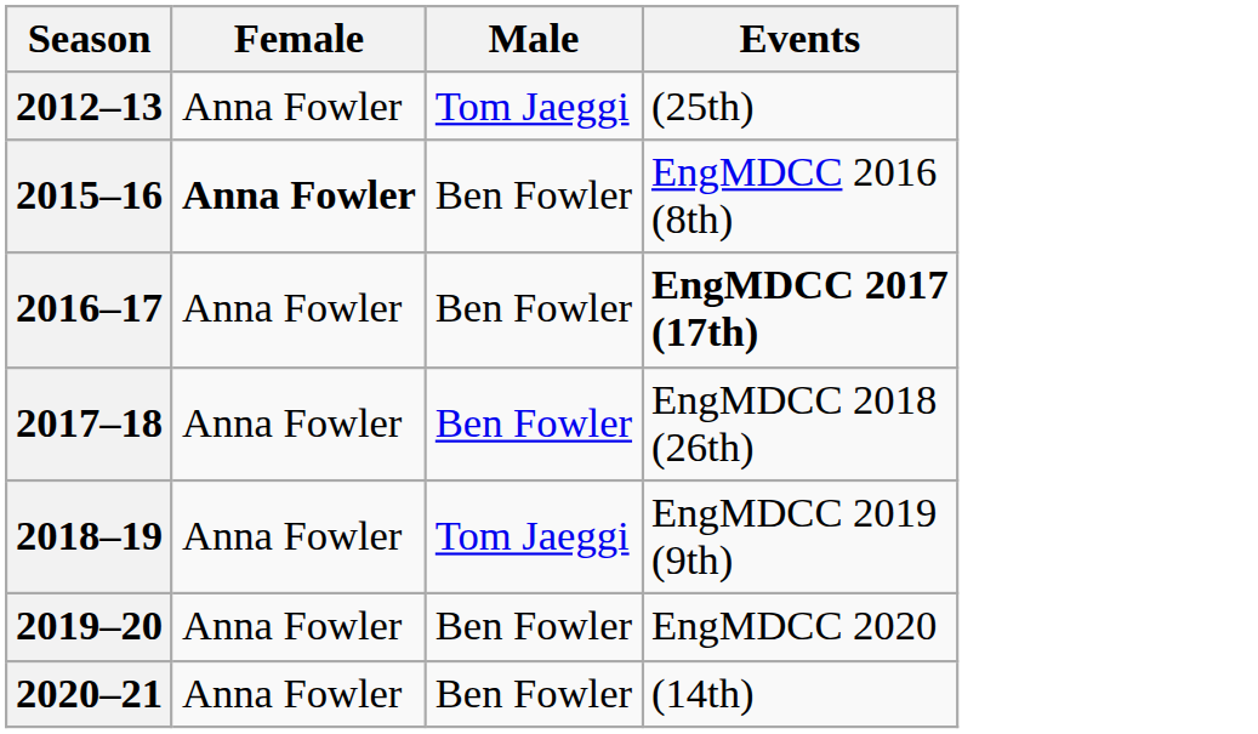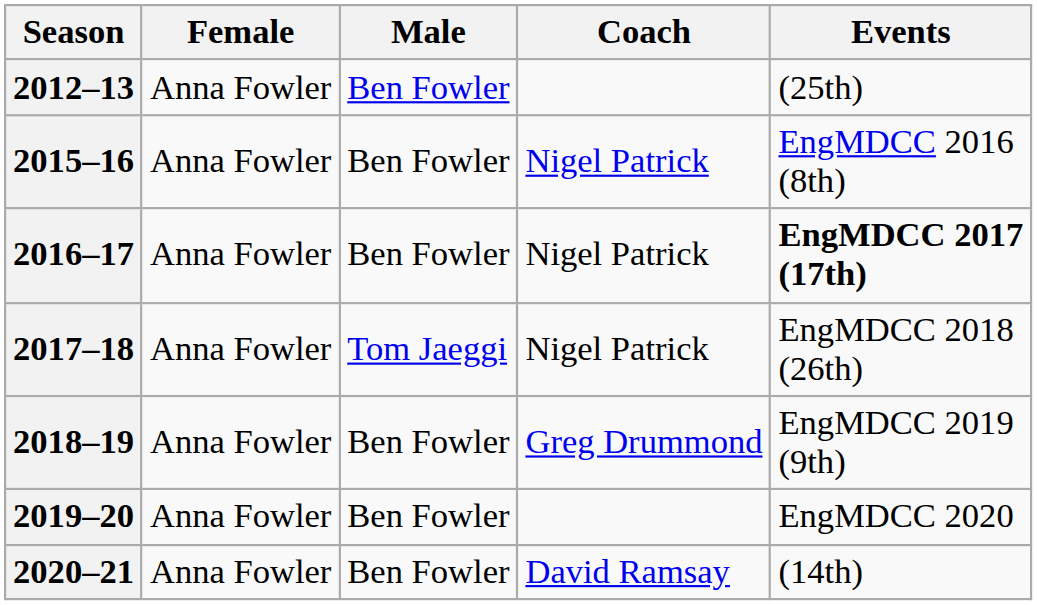 <table class="wikitable">
 <tr>
 <th scope="col">Season</th>
 <th scope="col">Female</th>
 <th scope="col">Male</th>
+<th scope="col">Coach</th>
 <th scope="col">Events</th>
 </tr>
 <tr>
 <th scope="row">2012–13</th>
 <td>Anna Fowler</td>
-<td><a href='#'>Tom Jaeggi</a></td>
+<td><a href='#'>Ben Fowler</a></td>
+<td></td>
 <td> (25th)</td>
 </tr>
 <tr>
 <th scope="row">2015–16</th>
-<td><strong>Anna Fowler</strong></td>
+<td>Anna Fowler</td>
 <td>Ben Fowler</td>
+<td><a href='#'>Nigel Patrick</a></td>
 <td><a href='#'>EngMDCC</a> 2016 <br> (8th)</td>
 </tr>
 <tr>
 <th scope="row">2016–17</th>
 <td>Anna Fowler</td>
 <td>Ben Fowler</td>
+<td>Nigel Patrick</td>
 <td><strong>EngMDCC 2017 <br> (17th)</strong></td>
 </tr>
 <tr>
 <th scope="row">2017–18</th>
 <td>Anna Fowler</td>
-<td><a href='#'>Ben Fowler</a></td>
+<td><a href='#'>Tom Jaeggi</a></td>
+<td>Nigel Patrick</td>
 <td>EngMDCC 2018 <br> (26th)</td>
 </tr>
 <tr>
 <th scope="row">2018–19</th>
 <td>Anna Fowler</td>
-<td><a href='#'>Tom Jaeggi</a></td>
+<td>Ben Fowler</td>
+<td><a href='#'>Greg Drummond</a></td>
 <td>EngMDCC 2019 <br> (9th)</td>
 </tr>
 <tr>
 <th scope="row">2019–20</th>
 <td>Anna Fowler</td>
 <td>Ben Fowler</td>
+<td></td>
 <td>EngMDCC 2020 </td>
 </tr>
 <tr>
 <th scope="row">2020–21</th>
 <td>Anna Fowler</td>
 <td>Ben Fowler</td>
+<td><a href='#'>David Ramsay</a></td>
 <td> (14th)</td>
 </tr>
 </table>
